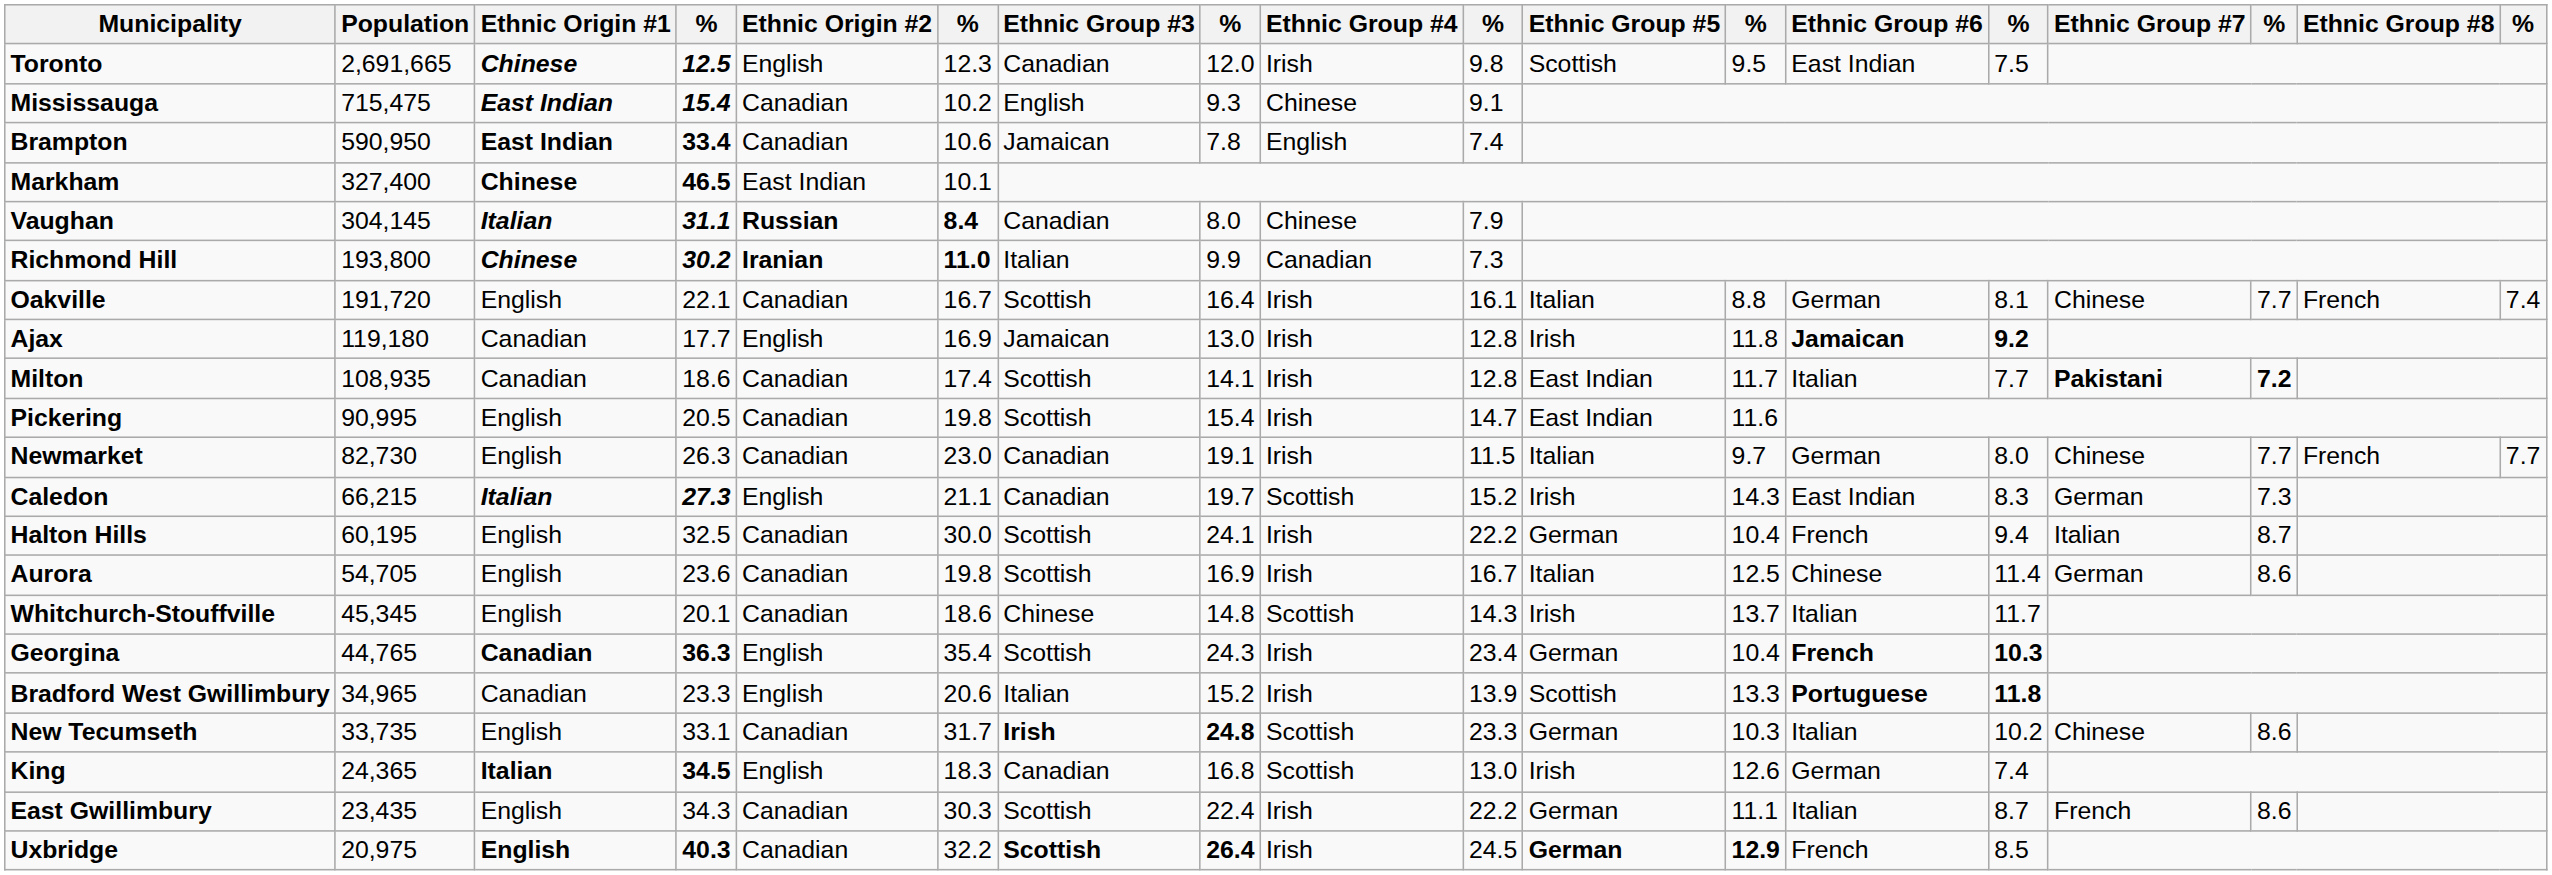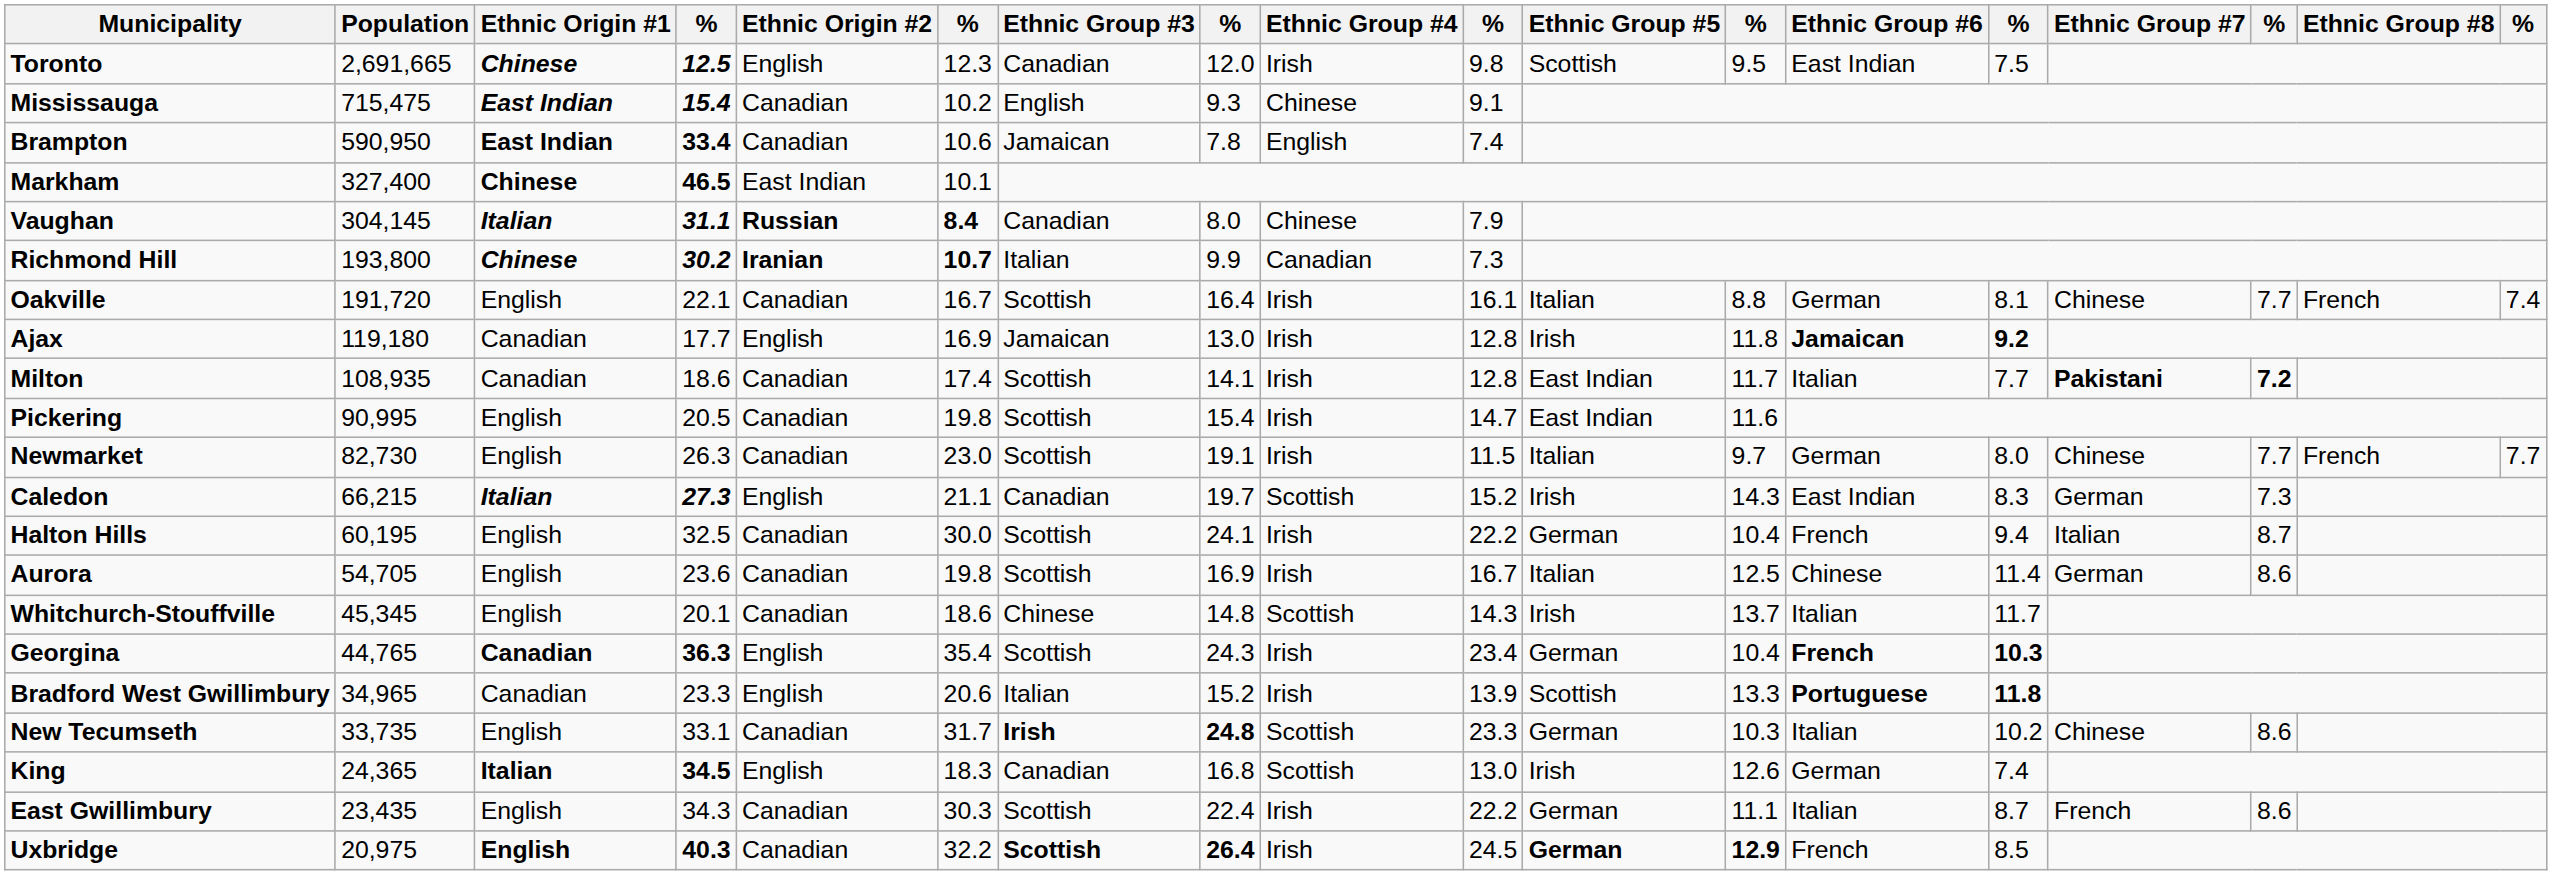 <table class="wikitable">
 <tr>
 <th>Municipality</th>
 <th>Population</th>
 <th>Ethnic Origin #1</th>
 <th>%</th>
 <th>Ethnic Origin #2</th>
 <th>%</th>
 <th>Ethnic Group #3</th>
 <th>%</th>
 <th>Ethnic Group #4</th>
 <th>%</th>
 <th>Ethnic Group #5</th>
 <th>%</th>
 <th>Ethnic Group #6</th>
 <th>%</th>
 <th>Ethnic Group #7</th>
 <th>%</th>
 <th>Ethnic Group #8</th>
 <th>%</th>
 </tr>
 <tr>
 <td><strong>Toronto</strong></td>
 <td>2,691,665</td>
 <td><strong><em>Chinese</em></strong></td>
 <td><strong><em>12.5</em></strong></td>
 <td>English</td>
 <td>12.3</td>
 <td>Canadian</td>
 <td>12.0</td>
 <td>Irish</td>
 <td>9.8</td>
 <td>Scottish</td>
 <td>9.5</td>
 <td>East Indian</td>
 <td>7.5</td>
 <td colspan="4"></td>
 </tr>
 <tr>
 <td><strong>Mississauga</strong></td>
 <td>715,475</td>
 <td><strong><em>East Indian</em></strong></td>
 <td><strong><em>15.4</em></strong></td>
 <td>Canadian</td>
 <td>10.2</td>
 <td>English</td>
 <td>9.3</td>
 <td>Chinese</td>
 <td>9.1</td>
 <td colspan="8"></td>
 </tr>
 <tr>
 <td><strong>Brampton</strong></td>
 <td>590,950</td>
 <td><strong>East Indian</strong></td>
 <td><strong>33.4</strong></td>
 <td>Canadian</td>
 <td>10.6</td>
 <td>Jamaican</td>
 <td>7.8</td>
 <td>English</td>
 <td>7.4</td>
 <td colspan="8"></td>
 </tr>
 <tr>
 <td><strong>Markham</strong></td>
 <td>327,400</td>
 <td><strong>Chinese</strong></td>
 <td><strong>46.5</strong></td>
 <td>East Indian</td>
 <td>10.1</td>
 <td colspan="12"></td>
 </tr>
 <tr>
 <td><strong>Vaughan</strong></td>
 <td>304,145</td>
 <td><strong><em>Italian</em></strong></td>
 <td><strong><em>31.1</em></strong></td>
 <td><strong>Russian</strong></td>
 <td><strong>8.4</strong></td>
 <td>Canadian</td>
 <td>8.0</td>
 <td>Chinese</td>
 <td>7.9</td>
 <td colspan="8"></td>
 </tr>
 <tr>
 <td><strong>Richmond Hill</strong></td>
 <td>193,800</td>
 <td><strong><em>Chinese</em></strong></td>
 <td><strong><em>30.2</em></strong></td>
 <td><strong>Iranian</strong></td>
-<td><strong>11.0</strong></td>
+<td><strong>10.7</strong></td>
 <td>Italian</td>
 <td>9.9</td>
 <td>Canadian</td>
 <td>7.3</td>
 <td colspan="8"></td>
 </tr>
 <tr>
 <td><strong>Oakville</strong></td>
 <td>191,720</td>
 <td>English</td>
 <td>22.1</td>
 <td>Canadian</td>
 <td>16.7</td>
 <td>Scottish</td>
 <td>16.4</td>
 <td>Irish</td>
 <td>16.1</td>
 <td>Italian</td>
 <td>8.8</td>
 <td>German</td>
 <td>8.1</td>
 <td>Chinese</td>
 <td>7.7</td>
 <td>French</td>
 <td>7.4</td>
 </tr>
 <tr>
 <td><strong>Ajax</strong></td>
 <td>119,180</td>
 <td>Canadian</td>
 <td>17.7</td>
 <td>English</td>
 <td>16.9</td>
 <td>Jamaican</td>
 <td>13.0</td>
 <td>Irish</td>
 <td>12.8</td>
 <td>Irish</td>
 <td>11.8</td>
 <td><strong>Jamaican</strong></td>
 <td><strong>9.2</strong></td>
 <td colspan="4"></td>
 </tr>
 <tr>
 <td><strong>Milton</strong></td>
 <td>108,935</td>
 <td>Canadian</td>
 <td>18.6</td>
 <td>Canadian</td>
 <td>17.4</td>
 <td>Scottish</td>
 <td>14.1</td>
 <td>Irish</td>
 <td>12.8</td>
 <td>East Indian</td>
 <td>11.7</td>
 <td>Italian</td>
 <td>7.7</td>
 <td><strong>Pakistani</strong></td>
 <td><strong>7.2</strong></td>
 <td colspan="2"></td>
 </tr>
 <tr>
 <td><strong>Pickering</strong></td>
 <td>90,995</td>
 <td>English</td>
 <td>20.5</td>
 <td>Canadian</td>
 <td>19.8</td>
 <td>Scottish</td>
 <td>15.4</td>
 <td>Irish</td>
 <td>14.7</td>
 <td>East Indian</td>
 <td>11.6</td>
 <td colspan="6"></td>
 </tr>
 <tr>
 <td><strong>Newmarket</strong></td>
 <td>82,730</td>
 <td>English</td>
 <td>26.3</td>
 <td>Canadian</td>
 <td>23.0</td>
-<td>Canadian</td>
+<td>Scottish</td>
 <td>19.1</td>
 <td>Irish</td>
 <td>11.5</td>
 <td>Italian</td>
 <td>9.7</td>
 <td>German</td>
 <td>8.0</td>
 <td>Chinese</td>
 <td>7.7</td>
 <td>French</td>
 <td>7.7</td>
 </tr>
 <tr>
 <td><strong>Caledon</strong></td>
 <td>66,215</td>
 <td><strong><em>Italian</em></strong></td>
 <td><strong><em>27.3</em></strong></td>
 <td>English</td>
 <td>21.1</td>
 <td>Canadian</td>
 <td>19.7</td>
 <td>Scottish</td>
 <td>15.2</td>
 <td>Irish</td>
 <td>14.3</td>
 <td>East Indian</td>
 <td>8.3</td>
 <td>German</td>
 <td>7.3</td>
 <td colspan="2"></td>
 </tr>
 <tr>
 <td><strong>Halton Hills</strong></td>
 <td>60,195</td>
 <td>English</td>
 <td>32.5</td>
 <td>Canadian</td>
 <td>30.0</td>
 <td>Scottish</td>
 <td>24.1</td>
 <td>Irish</td>
 <td>22.2</td>
 <td>German</td>
 <td>10.4</td>
 <td>French</td>
 <td>9.4</td>
 <td>Italian</td>
 <td>8.7</td>
 <td colspan="2"></td>
 </tr>
 <tr>
 <td><strong>Aurora</strong></td>
 <td>54,705</td>
 <td>English</td>
 <td>23.6</td>
 <td>Canadian</td>
 <td>19.8</td>
 <td>Scottish</td>
 <td>16.9</td>
 <td>Irish</td>
 <td>16.7</td>
 <td>Italian</td>
 <td>12.5</td>
 <td>Chinese</td>
 <td>11.4</td>
 <td>German</td>
 <td>8.6</td>
 <td colspan="2"></td>
 </tr>
 <tr>
 <td><strong>Whitchurch-Stouffville</strong></td>
 <td>45,345</td>
 <td>English</td>
 <td>20.1</td>
 <td>Canadian</td>
 <td>18.6</td>
 <td>Chinese</td>
 <td>14.8</td>
 <td>Scottish</td>
 <td>14.3</td>
 <td>Irish</td>
 <td>13.7</td>
 <td>Italian</td>
 <td>11.7</td>
 <td colspan="4"></td>
 </tr>
 <tr>
 <td><strong>Georgina</strong></td>
 <td>44,765</td>
 <td><strong>Canadian</strong></td>
 <td><strong>36.3</strong></td>
 <td>English</td>
 <td>35.4</td>
 <td>Scottish</td>
 <td>24.3</td>
 <td>Irish</td>
 <td>23.4</td>
 <td>German</td>
 <td>10.4</td>
 <td><strong>French</strong></td>
 <td><strong>10.3</strong></td>
 <td colspan="4"></td>
 </tr>
 <tr>
 <td><strong>Bradford West Gwillimbury</strong></td>
 <td>34,965</td>
 <td>Canadian</td>
 <td>23.3</td>
 <td>English</td>
 <td>20.6</td>
 <td>Italian</td>
 <td>15.2</td>
 <td>Irish</td>
 <td>13.9</td>
 <td>Scottish</td>
 <td>13.3</td>
 <td><strong>Portuguese</strong></td>
 <td><strong>11.8</strong></td>
 <td colspan="4"></td>
 </tr>
 <tr>
 <td><strong>New Tecumseth</strong></td>
 <td>33,735</td>
 <td>English</td>
 <td>33.1</td>
 <td>Canadian</td>
 <td>31.7</td>
 <td><strong>Irish</strong></td>
 <td><strong>24.8</strong></td>
 <td>Scottish</td>
 <td>23.3</td>
 <td>German</td>
 <td>10.3</td>
 <td>Italian</td>
 <td>10.2</td>
 <td>Chinese</td>
 <td>8.6</td>
 <td colspan="2"></td>
 </tr>
 <tr>
 <td><strong>King</strong></td>
 <td>24,365</td>
 <td><strong>Italian</strong></td>
 <td><strong>34.5</strong></td>
 <td>English</td>
 <td>18.3</td>
 <td>Canadian</td>
 <td>16.8</td>
 <td>Scottish</td>
 <td>13.0</td>
 <td>Irish</td>
 <td>12.6</td>
 <td>German</td>
 <td>7.4</td>
 <td colspan="4"></td>
 </tr>
 <tr>
 <td><strong>East Gwillimbury</strong></td>
 <td>23,435</td>
 <td>English</td>
 <td>34.3</td>
 <td>Canadian</td>
 <td>30.3</td>
 <td>Scottish</td>
 <td>22.4</td>
 <td>Irish</td>
 <td>22.2</td>
 <td>German</td>
 <td>11.1</td>
 <td>Italian</td>
 <td>8.7</td>
 <td>French</td>
 <td>8.6</td>
 <td colspan="2"></td>
 </tr>
 <tr>
 <td><strong>Uxbridge</strong></td>
 <td>20,975</td>
 <td><strong>English</strong></td>
 <td><strong>40.3</strong></td>
 <td>Canadian</td>
 <td>32.2</td>
 <td><strong>Scottish</strong></td>
 <td><strong>26.4</strong></td>
 <td>Irish</td>
 <td>24.5</td>
 <td><strong>German</strong></td>
 <td><strong>12.9</strong></td>
 <td>French</td>
 <td>8.5</td>
 <td colspan="4"></td>
 </tr>
 </table>
